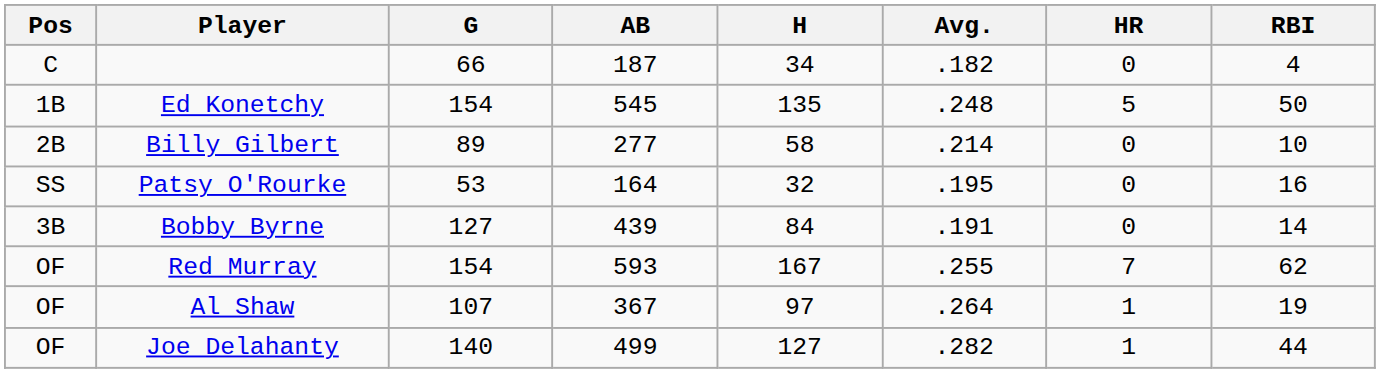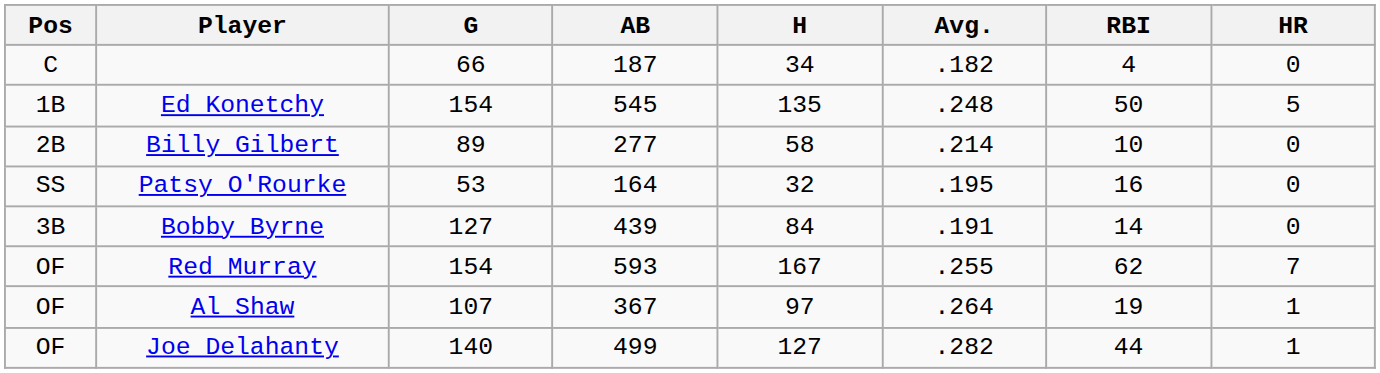 <table class="wikitable sortable">
 <tr>
 <th bgcolor="#DDDDFF" width="5%">Pos</th>
 <th bgcolor="#DDDDFF" width="16%">Player</th>
 <th bgcolor="#DDDDFF" width="9%">G</th>
 <th bgcolor="#DDDDFF" width="9%">AB</th>
 <th bgcolor="#DDDDFF" width="9%">H</th>
 <th bgcolor="#DDDDFF" width="9%">Avg.</th>
+<th bgcolor="#DDDDFF" width="9%">RBI</th>
 <th bgcolor="#DDDDFF" width="9%">HR</th>
-<th bgcolor="#DDDDFF" width="9%">RBI</th>
 </tr>
 <tr align="center">
 <td>C</td>
 <td></td>
 <td>66</td>
 <td>187</td>
 <td>34</td>
 <td>.182</td>
+<td>4</td>
 <td>0</td>
-<td>4</td>
 </tr>
 <tr align="center">
 <td>1B</td>
 <td><a href='#'>Ed Konetchy</a></td>
 <td>154</td>
 <td>545</td>
 <td>135</td>
 <td>.248</td>
+<td>50</td>
 <td>5</td>
-<td>50</td>
 </tr>
 <tr align="center">
 <td>2B</td>
 <td><a href='#'>Billy Gilbert</a></td>
 <td>89</td>
 <td>277</td>
 <td>58</td>
 <td>.214</td>
+<td>10</td>
 <td>0</td>
-<td>10</td>
 </tr>
 <tr align="center">
 <td>SS</td>
 <td><a href='#'>Patsy O'Rourke</a></td>
 <td>53</td>
 <td>164</td>
 <td>32</td>
 <td>.195</td>
+<td>16</td>
 <td>0</td>
-<td>16</td>
 </tr>
 <tr align="center">
 <td>3B</td>
 <td><a href='#'>Bobby Byrne</a></td>
 <td>127</td>
 <td>439</td>
 <td>84</td>
 <td>.191</td>
+<td>14</td>
 <td>0</td>
-<td>14</td>
 </tr>
 <tr align="center">
 <td>OF</td>
 <td><a href='#'>Red Murray</a></td>
 <td>154</td>
 <td>593</td>
 <td>167</td>
 <td>.255</td>
+<td>62</td>
 <td>7</td>
-<td>62</td>
 </tr>
 <tr align="center">
 <td>OF</td>
 <td><a href='#'>Al Shaw</a></td>
 <td>107</td>
 <td>367</td>
 <td>97</td>
 <td>.264</td>
+<td>19</td>
 <td>1</td>
-<td>19</td>
 </tr>
 <tr align="center">
 <td>OF</td>
 <td><a href='#'>Joe Delahanty</a></td>
 <td>140</td>
 <td>499</td>
 <td>127</td>
 <td>.282</td>
+<td>44</td>
 <td>1</td>
-<td>44</td>
 </tr>
 </table>
